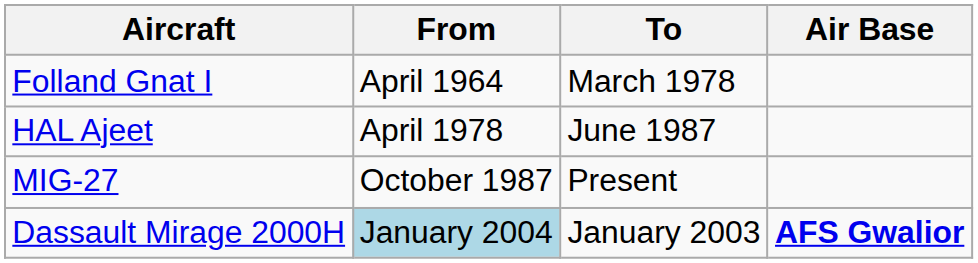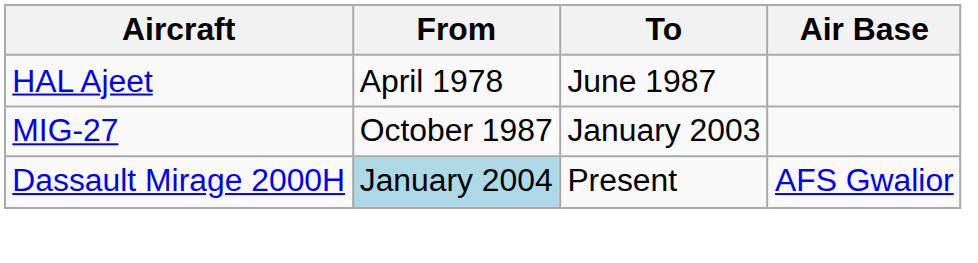 <table class="wikitable">
 <tr>
 <th>Aircraft</th>
 <th>From</th>
 <th>To</th>
 <th>Air Base</th>
-</tr>
-<tr>
-<td><a href='#'>Folland Gnat I</a></td>
-<td>April 1964</td>
-<td>March 1978</td>
-<td></td>
 </tr>
 <tr>
 <td><a href='#'>HAL Ajeet</a></td>
 <td>April 1978</td>
 <td>June 1987</td>
 <td></td>
 </tr>
 <tr>
 <td><a href='#'>MIG-27</a></td>
 <td>October 1987</td>
-<td>Present</td>
+<td>January 2003</td>
 <td></td>
 </tr>
 <tr>
 <td><a href='#'>Dassault Mirage 2000H</a></td>
 <td style="background: lightblue;">January 2004</td>
-<td>January 2003</td>
-<td><strong><a href='#'>AFS Gwalior</a></strong></td>
+<td>Present</td>
+<td><a href='#'>AFS Gwalior</a></td>
 </tr>
 </table>
